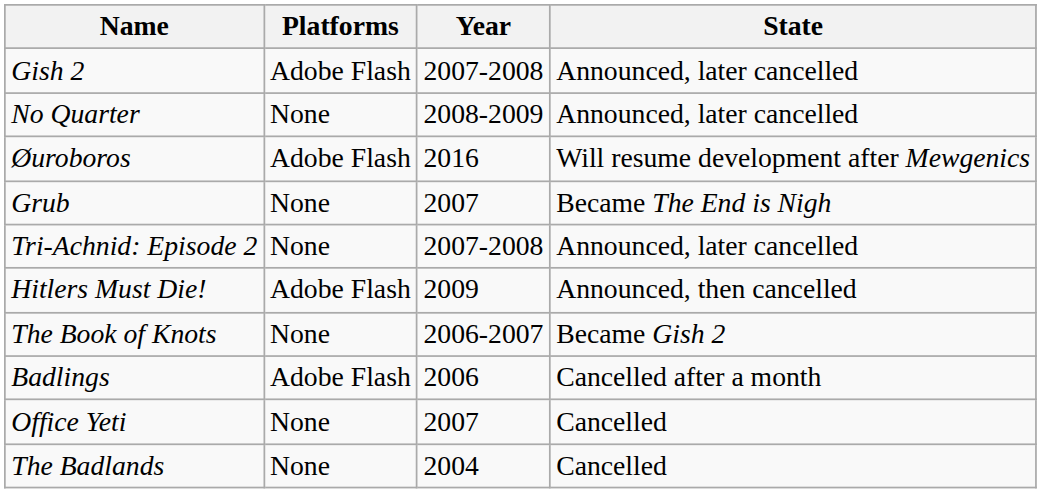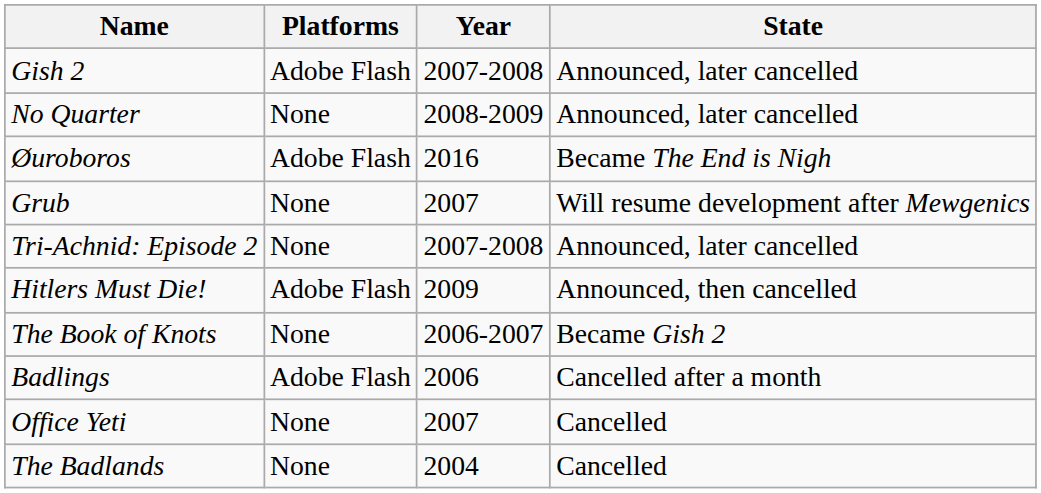 <table class="wikitable sortable">
 <tr>
 <th>Name</th>
 <th>Platforms</th>
 <th>Year</th>
 <th>State</th>
 </tr>
 <tr>
 <td><em>Gish 2</em></td>
 <td>Adobe Flash</td>
 <td>2007-2008</td>
 <td>Announced, later cancelled</td>
 </tr>
 <tr>
 <td><em>No Quarter</em></td>
 <td>None</td>
 <td>2008-2009</td>
 <td>Announced, later cancelled</td>
 </tr>
 <tr>
 <td><em>Øuroboros</em></td>
 <td>Adobe Flash</td>
 <td>2016</td>
-<td>Will resume development after <em>Mewgenics</em></td>
+<td>Became <em>The End is Nigh</em></td>
 </tr>
 <tr>
 <td><em>Grub</em></td>
 <td>None</td>
 <td>2007</td>
-<td>Became <em>The End is Nigh</em></td>
+<td>Will resume development after <em>Mewgenics</em></td>
 </tr>
 <tr>
 <td><em>Tri-Achnid: Episode 2</em></td>
 <td>None</td>
 <td>2007-2008</td>
 <td>Announced, later cancelled</td>
 </tr>
 <tr>
 <td><em>Hitlers Must Die!</em></td>
 <td>Adobe Flash</td>
 <td>2009</td>
 <td>Announced, then cancelled</td>
 </tr>
 <tr>
 <td><em>The Book of Knots</em></td>
 <td>None</td>
 <td>2006-2007</td>
 <td>Became <em>Gish 2</em></td>
 </tr>
 <tr>
 <td><em>Badlings</em></td>
 <td>Adobe Flash</td>
 <td>2006</td>
 <td>Cancelled after a month</td>
 </tr>
 <tr>
 <td><em>Office Yeti</em></td>
 <td>None</td>
 <td>2007</td>
 <td>Cancelled</td>
 </tr>
 <tr>
 <td><em>The Badlands</em></td>
 <td>None</td>
 <td>2004</td>
 <td>Cancelled</td>
 </tr>
 </table>
